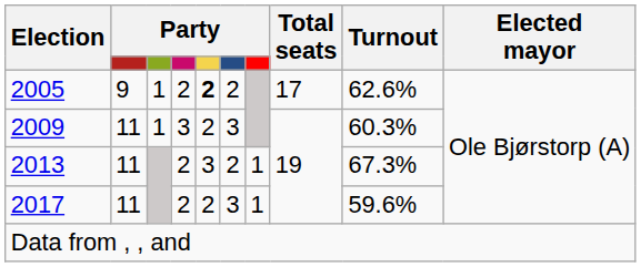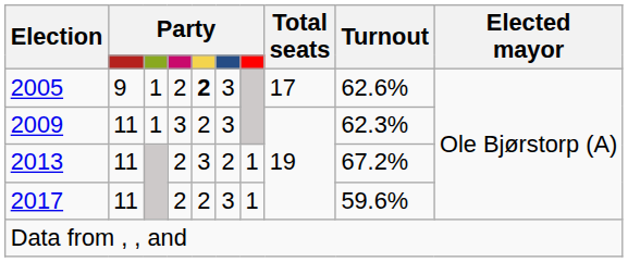 <table class="wikitable">
 <tr>
 <th rowspan="2">Election</th>
 <th colspan="6">Party</th>
 <th rowspan="2">Total<br>seats</th>
 <th rowspan="2">Turnout</th>
 <th rowspan="2">Elected<br>mayor</th>
 </tr>
 <tr>
 <td style="background:#B5211D;"><strong><a href='#'></a></strong></td>
 <td style="background:#89A920;"><strong><a href='#'></a></strong></td>
 <td style="background:#C9096C;"><strong><a href='#'></a></strong></td>
 <td style="background:#F4D44D;"><strong><a href='#'></a></strong></td>
 <td style="background:#254C85;"><strong><a href='#'></a></strong></td>
 <td style="background:#FF0000;"><strong><a href='#'></a></strong></td>
 </tr>
 <tr>
 <td><a href='#'>2005</a></td>
 <td>9</td>
 <td>1</td>
 <td>2</td>
 <td><strong>2</strong></td>
-<td>2</td>
+<td>3</td>
 <td style="background:#CDC9C9;" rowspan="2"></td>
 <td>17</td>
 <td>62.6%</td>
 <td rowspan="4">Ole Bjørstorp (A)</td>
 </tr>
 <tr>
 <td><a href='#'>2009</a></td>
 <td>11</td>
 <td>1</td>
 <td>3</td>
 <td>2</td>
 <td>3</td>
 <td rowspan="3">19</td>
-<td>60.3%</td>
+<td>62.3%</td>
 </tr>
 <tr>
 <td><a href='#'>2013</a></td>
 <td>11</td>
 <td style="background:#CDC9C9;" rowspan="2"></td>
 <td>2</td>
 <td>3</td>
 <td>2</td>
 <td>1</td>
-<td>67.3%</td>
+<td>67.2%</td>
 </tr>
 <tr>
 <td><a href='#'>2017</a></td>
 <td>11</td>
 <td>2</td>
 <td>2</td>
 <td>3</td>
 <td>1</td>
 <td>59.6%</td>
 </tr>
 <tr>
 <td colspan="14">Data from , ,  and </td>
 </tr>
 </table>
